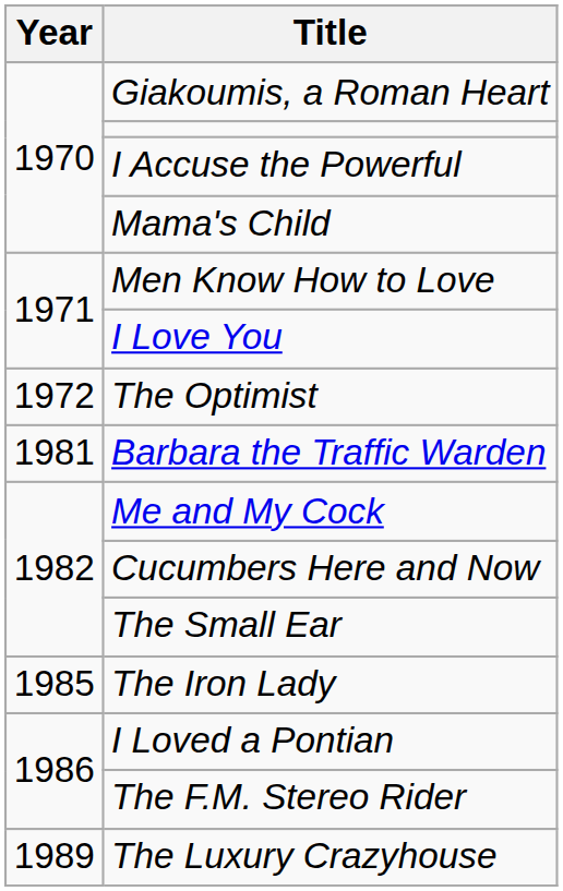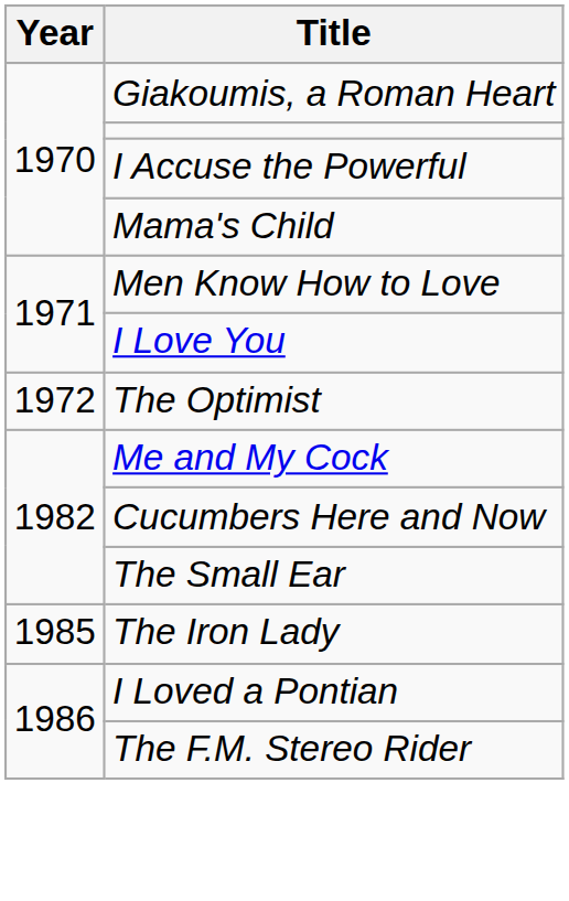 <table class="wikitable">
 <tr>
 <th>Year</th>
 <th>Title</th>
 </tr>
 <tr>
 <td rowspan="4">1970</td>
 <td><em>Giakoumis, a Roman Heart</em></td>
 </tr>
 <tr>
 <td><a href='#'><em></em></a></td>
 </tr>
 <tr>
 <td><em>I Accuse the Powerful</em></td>
 </tr>
 <tr>
 <td><em>Mama's Child</em></td>
 </tr>
 <tr>
 <td rowspan="2">1971</td>
 <td><em>Men Know How to Love</em></td>
 </tr>
 <tr>
 <td><a href='#'><em>I Love You</em></a></td>
 </tr>
 <tr>
 <td>1972</td>
 <td><em>The Optimist</em></td>
 </tr>
 <tr>
-<td>1981</td>
-<td><em><a href='#'>Barbara the Traffic Warden</a></em></td>
-</tr>
-<tr>
 <td rowspan="3">1982</td>
 <td><a href='#'><em>Me and My Cock</em></a></td>
 </tr>
 <tr>
 <td><em>Cucumbers Here and Now</em></td>
 </tr>
 <tr>
 <td><em>The Small Ear</em></td>
 </tr>
 <tr>
 <td>1985</td>
 <td><em>The Iron Lady</em></td>
 </tr>
 <tr>
 <td rowspan="2">1986</td>
 <td><em>I Loved a Pontian</em></td>
 </tr>
 <tr>
 <td><em>The F.M. Stereo Rider</em></td>
 </tr>
-<tr>
-<td>1989</td>
-<td><em>The Luxury Crazyhouse</em></td>
-</tr>
 </table>
